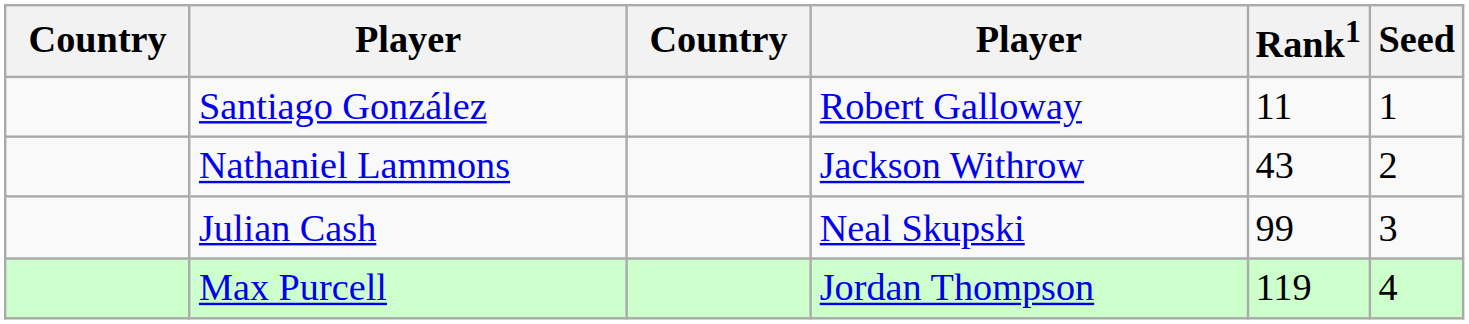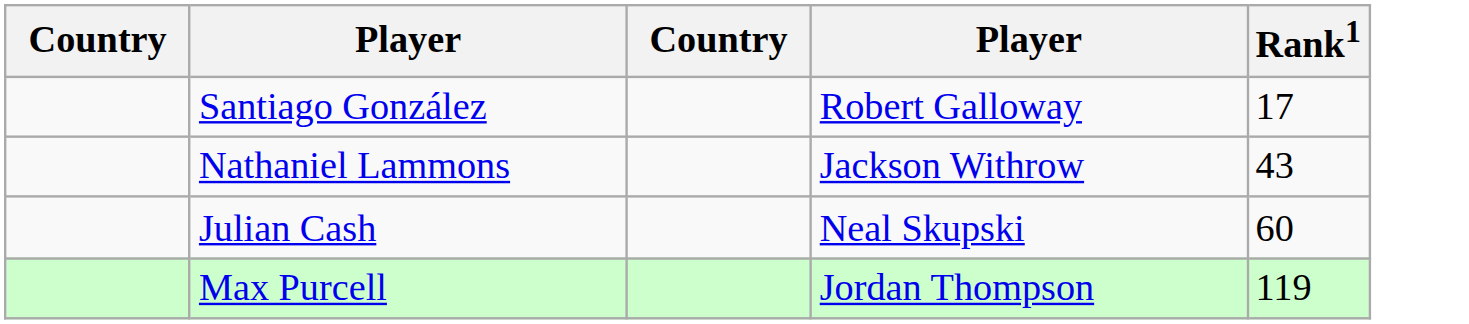 <table class="sortable wikitable">
 <tr>
 <th width="70">Country</th>
 <th width="175">Player</th>
 <th width="70">Country</th>
 <th width="175">Player</th>
 <th>Rank<sup>1</sup></th>
-<th>Seed</th>
 </tr>
 <tr>
 <td></td>
 <td><a href='#'>Santiago González</a></td>
 <td></td>
 <td><a href='#'>Robert Galloway</a></td>
-<td>11</td>
-<td>1</td>
+<td>17</td>
 </tr>
 <tr>
 <td></td>
 <td><a href='#'>Nathaniel Lammons</a></td>
 <td></td>
 <td><a href='#'>Jackson Withrow</a></td>
 <td>43</td>
-<td>2</td>
 </tr>
 <tr>
 <td></td>
 <td><a href='#'>Julian Cash</a></td>
 <td></td>
 <td><a href='#'>Neal Skupski</a></td>
-<td>99</td>
-<td>3</td>
+<td>60</td>
 </tr>
 <tr bgcolor=#cfc>
 <td></td>
 <td><a href='#'>Max Purcell</a></td>
 <td></td>
 <td><a href='#'>Jordan Thompson</a></td>
 <td>119</td>
-<td>4</td>
 </tr>
 </table>
